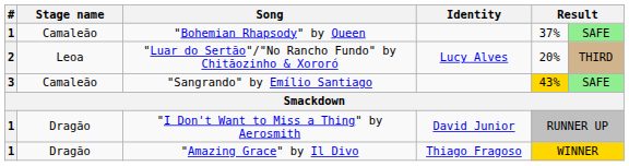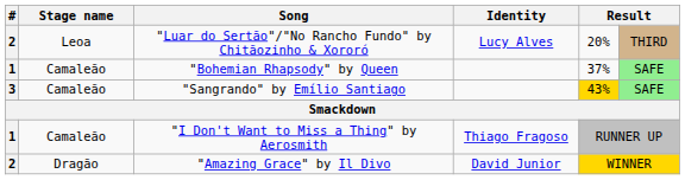 <table class="wikitable plainrowheaders" style="text-align: center;">
 <tr>
 <th>#</th>
 <th width=115>Stage name</th>
 <th width=330>Song</th>
 <th width=125>Identity</th>
 <th style="width:100px;" colspan="2">Result</th>
 </tr>
 <tr>
+<th>2</th>
+<td>Leoa</td>
+<td>"<a href='#'>Luar do Sertão</a>"/"No Rancho Fundo" by <a href='#'>Chitãozinho & Xororó</a></td>
+<td><a href='#'>Lucy Alves</a></td>
+<td>20%</td>
+<td bgcolor=tan>THIRD</td>
+</tr>
+<tr>
 <th>1</th>
 <td>Camaleão</td>
 <td>"<a href='#'>Bohemian Rhapsody</a>" by <a href='#'>Queen</a></td>
 <td></td>
 <td>37%</td>
 <td bgcolor=lightgreen>SAFE</td>
-</tr>
-<tr>
-<th>2</th>
-<td>Leoa</td>
-<td>"<a href='#'>Luar do Sertão</a>"/"No Rancho Fundo" by <a href='#'>Chitãozinho & Xororó</a></td>
-<td><a href='#'>Lucy Alves</a></td>
-<td>20%</td>
-<td bgcolor=tan>THIRD</td>
 </tr>
 <tr>
 <th>3</th>
 <td>Camaleão</td>
 <td>"Sangrando" by <a href='#'>Emílio Santiago</a></td>
 <td></td>
 <td style="background: gold;">43%</td>
 <td bgcolor=lightgreen>SAFE</td>
 </tr>
 <tr>
 <th colspan="6">Smackdown</th>
 </tr>
 <tr>
 <th>1</th>
-<td>Dragão</td>
+<td>Camaleão</td>
 <td>"<a href='#'>I Don't Want to Miss a Thing</a>" by <a href='#'>Aerosmith</a></td>
-<td><a href='#'>David Junior</a></td>
+<td><a href='#'>Thiago Fragoso</a></td>
 <td colspan="2" bgcolor=silver>RUNNER UP</td>
 </tr>
 <tr>
-<th>1</th>
+<th>2</th>
 <td>Dragão</td>
 <td>"<a href='#'>Amazing Grace</a>" by <a href='#'>Il Divo</a></td>
-<td><a href='#'>Thiago Fragoso</a></td>
+<td><a href='#'>David Junior</a></td>
 <td colspan="2" bgcolor=gold>WINNER</td>
 </tr>
 </table>
